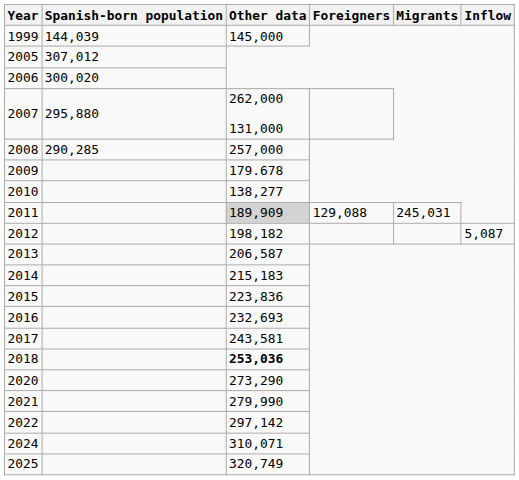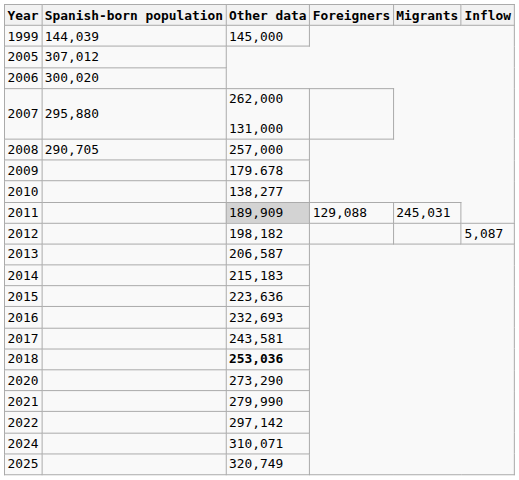 <table class="wikitable">
 <tr>
 <th>Year</th>
 <th>Spanish-born population</th>
 <th>Other data</th>
 <th>Foreigners</th>
 <th>Migrants</th>
 <th>Inflow</th>
 </tr>
 <tr>
 <td>1999</td>
 <td>144,039</td>
 <td>145,000</td>
 </tr>
 <tr>
 <td>2005</td>
 <td>307,012</td>
 </tr>
 <tr>
 <td>2006</td>
 <td>300,020</td>
 </tr>
 <tr>
 <td>2007</td>
 <td>295,880</td>
 <td>262,000<br><br>131,000</td>
 <td></td>
 </tr>
 <tr>
 <td>2008</td>
-<td>290,285</td>
+<td>290,705</td>
 <td>257,000</td>
 </tr>
 <tr>
 <td>2009</td>
 <td></td>
 <td>179.678</td>
 </tr>
 <tr>
 <td>2010</td>
 <td></td>
 <td>138,277</td>
 </tr>
 <tr>
 <td>2011</td>
 <td></td>
 <td style="background: lightgrey;">189,909</td>
 <td>129,088</td>
 <td>245,031</td>
 </tr>
 <tr>
 <td>2012</td>
 <td></td>
 <td>198,182</td>
 <td></td>
 <td></td>
 <td>5,087</td>
 </tr>
 <tr>
 <td>2013</td>
 <td></td>
 <td>206,587</td>
 </tr>
 <tr>
 <td>2014</td>
 <td></td>
 <td>215,183</td>
 </tr>
 <tr>
 <td>2015</td>
 <td></td>
-<td>223,836</td>
+<td>223,636</td>
 </tr>
 <tr>
 <td>2016</td>
 <td></td>
 <td>232,693</td>
 </tr>
 <tr>
 <td>2017</td>
 <td></td>
 <td>243,581</td>
 </tr>
 <tr>
 <td>2018</td>
 <td></td>
 <td><strong>253,036</strong></td>
 </tr>
 <tr>
 <td>2020</td>
 <td></td>
 <td>273,290</td>
 </tr>
 <tr>
 <td>2021</td>
 <td></td>
 <td>279,990</td>
 </tr>
 <tr>
 <td>2022</td>
 <td></td>
 <td>297,142</td>
 </tr>
 <tr>
 <td>2024</td>
 <td></td>
 <td>310,071</td>
 </tr>
 <tr>
 <td>2025</td>
 <td></td>
 <td>320,749</td>
 </tr>
 </table>
